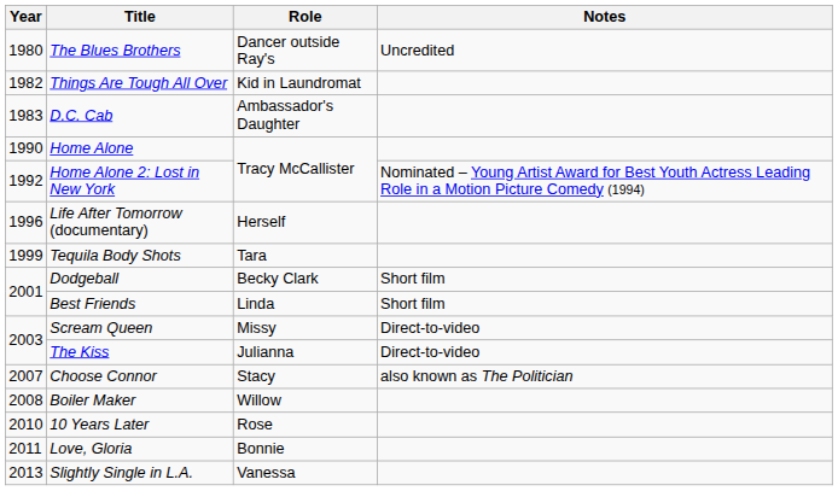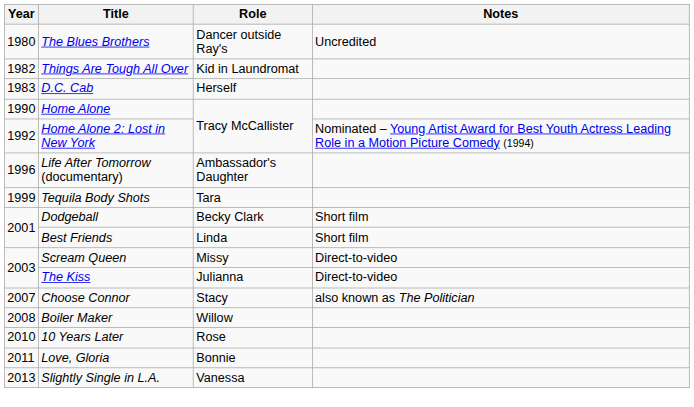 <table class="wikitable sortable">
 <tr>
 <th>Year</th>
 <th>Title</th>
 <th>Role</th>
 <th class="unsortable">Notes</th>
 </tr>
 <tr>
 <td>1980</td>
 <td><em><a href='#'>The Blues Brothers</a></em></td>
 <td>Dancer outside Ray's</td>
 <td>Uncredited</td>
 </tr>
 <tr>
 <td>1982</td>
 <td><em><a href='#'>Things Are Tough All Over</a></em></td>
 <td>Kid in Laundromat</td>
 <td></td>
 </tr>
 <tr>
 <td>1983</td>
 <td><em><a href='#'>D.C. Cab</a></em></td>
-<td>Ambassador's Daughter</td>
+<td>Herself</td>
 <td></td>
 </tr>
 <tr>
 <td>1990</td>
 <td><em><a href='#'>Home Alone</a></em></td>
 <td rowspan=2>Tracy McCallister</td>
 <td></td>
 </tr>
 <tr>
 <td>1992</td>
 <td><em><a href='#'>Home Alone 2: Lost in New York</a></em></td>
 <td>Nominated – <a href='#'>Young Artist Award for Best Youth Actress Leading Role in a Motion Picture Comedy</a> <small>(1994)</small></td>
 </tr>
 <tr>
 <td>1996</td>
 <td><em>Life After Tomorrow</em> (documentary)</td>
-<td>Herself</td>
+<td>Ambassador's Daughter</td>
 </tr>
 <tr>
 <td>1999</td>
 <td><em>Tequila Body Shots</em></td>
 <td>Tara</td>
 <td></td>
 </tr>
 <tr>
 <td rowspan=2>2001</td>
 <td><em>Dodgeball</em></td>
 <td>Becky Clark</td>
 <td>Short film</td>
 </tr>
 <tr>
 <td><em>Best Friends</em></td>
 <td>Linda</td>
 <td>Short film</td>
 </tr>
 <tr>
 <td rowspan=2>2003</td>
 <td><em>Scream Queen</em></td>
 <td>Missy</td>
 <td>Direct-to-video</td>
 </tr>
 <tr>
 <td><em><a href='#'>The Kiss</a></em></td>
 <td>Julianna</td>
 <td>Direct-to-video</td>
 </tr>
 <tr>
 <td>2007</td>
 <td><em>Choose Connor</em></td>
 <td>Stacy</td>
 <td>also known as <em>The Politician</em></td>
 </tr>
 <tr>
 <td>2008</td>
 <td><em>Boiler Maker</em></td>
 <td>Willow</td>
 <td></td>
 </tr>
 <tr>
 <td>2010</td>
 <td><em>10 Years Later</em></td>
 <td>Rose</td>
 <td></td>
 </tr>
 <tr>
 <td>2011</td>
 <td><em>Love, Gloria</em></td>
 <td>Bonnie</td>
 <td></td>
 </tr>
 <tr>
 <td>2013</td>
 <td><em>Slightly Single in L.A.</em></td>
 <td>Vanessa</td>
 <td></td>
 </tr>
 </table>
